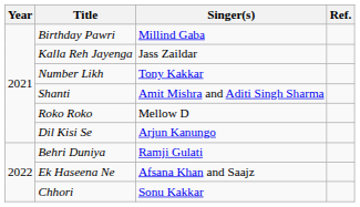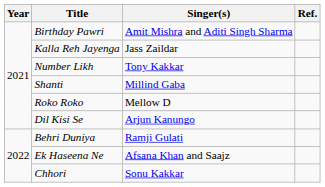 <table class="wikitable">
 <tr>
 <th>Year</th>
 <th>Title</th>
 <th>Singer(s)</th>
 <th>Ref.</th>
 </tr>
 <tr>
 <td rowspan="6">2021</td>
 <td><em>Birthday Pawri</em></td>
-<td><a href='#'>Millind Gaba</a></td>
+<td><a href='#'>Amit Mishra</a> and <a href='#'>Aditi Singh Sharma</a></td>
 <td></td>
 </tr>
 <tr>
 <td><em>Kalla Reh Jayenga</em></td>
 <td>Jass Zaildar</td>
 <td></td>
 </tr>
 <tr>
 <td><em>Number Likh</em></td>
 <td><a href='#'>Tony Kakkar</a></td>
 <td></td>
 </tr>
 <tr>
 <td><em>Shanti</em></td>
-<td><a href='#'>Amit Mishra</a> and <a href='#'>Aditi Singh Sharma</a></td>
+<td><a href='#'>Millind Gaba</a></td>
 <td></td>
 </tr>
 <tr>
 <td><em>Roko Roko</em></td>
 <td>Mellow D</td>
 <td></td>
 </tr>
 <tr>
 <td><em>Dil Kisi Se</em></td>
 <td><a href='#'>Arjun Kanungo</a></td>
 <td></td>
 </tr>
 <tr>
 <td rowspan="3">2022</td>
 <td><em>Behri Duniya</em></td>
 <td><a href='#'>Ramji Gulati</a></td>
 <td></td>
 </tr>
 <tr>
 <td><em>Ek Haseena Ne</em></td>
 <td><a href='#'>Afsana Khan</a> and Saajz</td>
 <td></td>
 </tr>
 <tr>
 <td><em>Chhori</em></td>
 <td><a href='#'>Sonu Kakkar</a></td>
 <td></td>
 </tr>
 </table>
